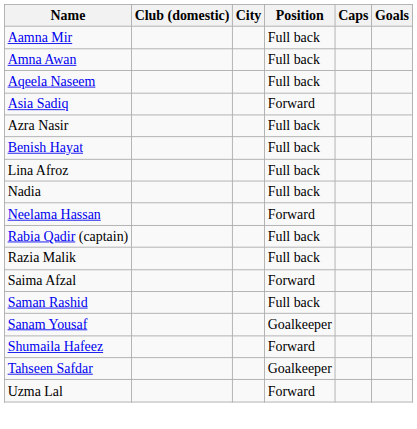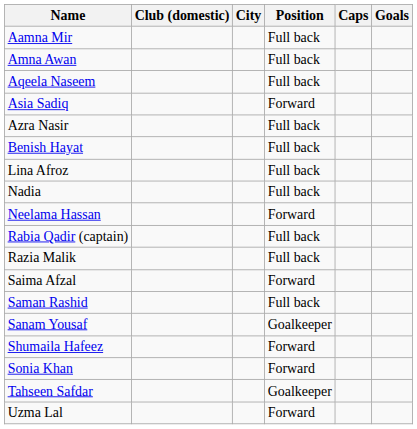 <table class="wikitable">
 <tr>
 <th>Name</th>
 <th>Club (domestic)</th>
 <th>City</th>
 <th>Position</th>
 <th>Caps</th>
 <th>Goals</th>
 </tr>
 <tr>
 <td><a href='#'>Aamna Mir</a></td>
 <td></td>
 <td></td>
 <td>Full back</td>
 <td></td>
 <td></td>
 </tr>
 <tr>
 <td><a href='#'>Amna Awan</a></td>
 <td></td>
 <td></td>
 <td>Full back</td>
 <td></td>
 <td></td>
 </tr>
 <tr>
 <td><a href='#'>Aqeela Naseem</a></td>
 <td></td>
 <td></td>
 <td>Full back</td>
 <td></td>
 <td></td>
 </tr>
 <tr>
 <td><a href='#'>Asia Sadiq</a></td>
 <td></td>
 <td></td>
 <td>Forward</td>
 <td></td>
 <td></td>
 </tr>
 <tr>
 <td>Azra Nasir</td>
 <td></td>
 <td></td>
 <td>Full back</td>
 <td></td>
 <td></td>
 </tr>
 <tr>
 <td><a href='#'>Benish Hayat</a></td>
 <td></td>
 <td></td>
 <td>Full back</td>
 <td></td>
 <td></td>
 </tr>
 <tr>
 <td>Lina Afroz</td>
 <td></td>
 <td></td>
 <td>Full back</td>
 <td></td>
 <td></td>
 </tr>
 <tr>
 <td>Nadia</td>
 <td></td>
 <td></td>
 <td>Full back</td>
 <td></td>
 <td></td>
 </tr>
 <tr>
 <td><a href='#'>Neelama Hassan</a></td>
 <td></td>
 <td></td>
 <td>Forward</td>
 <td></td>
 <td></td>
 </tr>
 <tr>
 <td><a href='#'>Rabia Qadir</a> (captain)</td>
 <td></td>
 <td></td>
 <td>Full back</td>
 <td></td>
 <td></td>
 </tr>
 <tr>
 <td>Razia Malik</td>
 <td></td>
 <td></td>
 <td>Full back</td>
 <td></td>
 <td></td>
 </tr>
 <tr>
 <td>Saima Afzal</td>
 <td></td>
 <td></td>
 <td>Forward</td>
 <td></td>
 <td></td>
 </tr>
 <tr>
 <td><a href='#'>Saman Rashid</a></td>
 <td></td>
 <td></td>
 <td>Full back</td>
 <td></td>
 <td></td>
 </tr>
 <tr>
 <td><a href='#'>Sanam Yousaf</a></td>
 <td></td>
 <td></td>
 <td>Goalkeeper</td>
 <td></td>
 <td></td>
 </tr>
 <tr>
 <td><a href='#'>Shumaila Hafeez</a></td>
 <td></td>
 <td></td>
 <td>Forward</td>
 <td></td>
 <td></td>
 </tr>
 <tr>
+<td><a href='#'>Sonia Khan</a></td>
+<td></td>
+<td></td>
+<td>Forward</td>
+<td></td>
+<td></td>
+</tr>
+<tr>
 <td><a href='#'>Tahseen Safdar</a></td>
 <td></td>
 <td></td>
 <td>Goalkeeper</td>
 <td></td>
 <td></td>
 </tr>
 <tr>
 <td>Uzma Lal</td>
 <td></td>
 <td></td>
 <td>Forward</td>
 <td></td>
 <td></td>
 </tr>
 </table>
